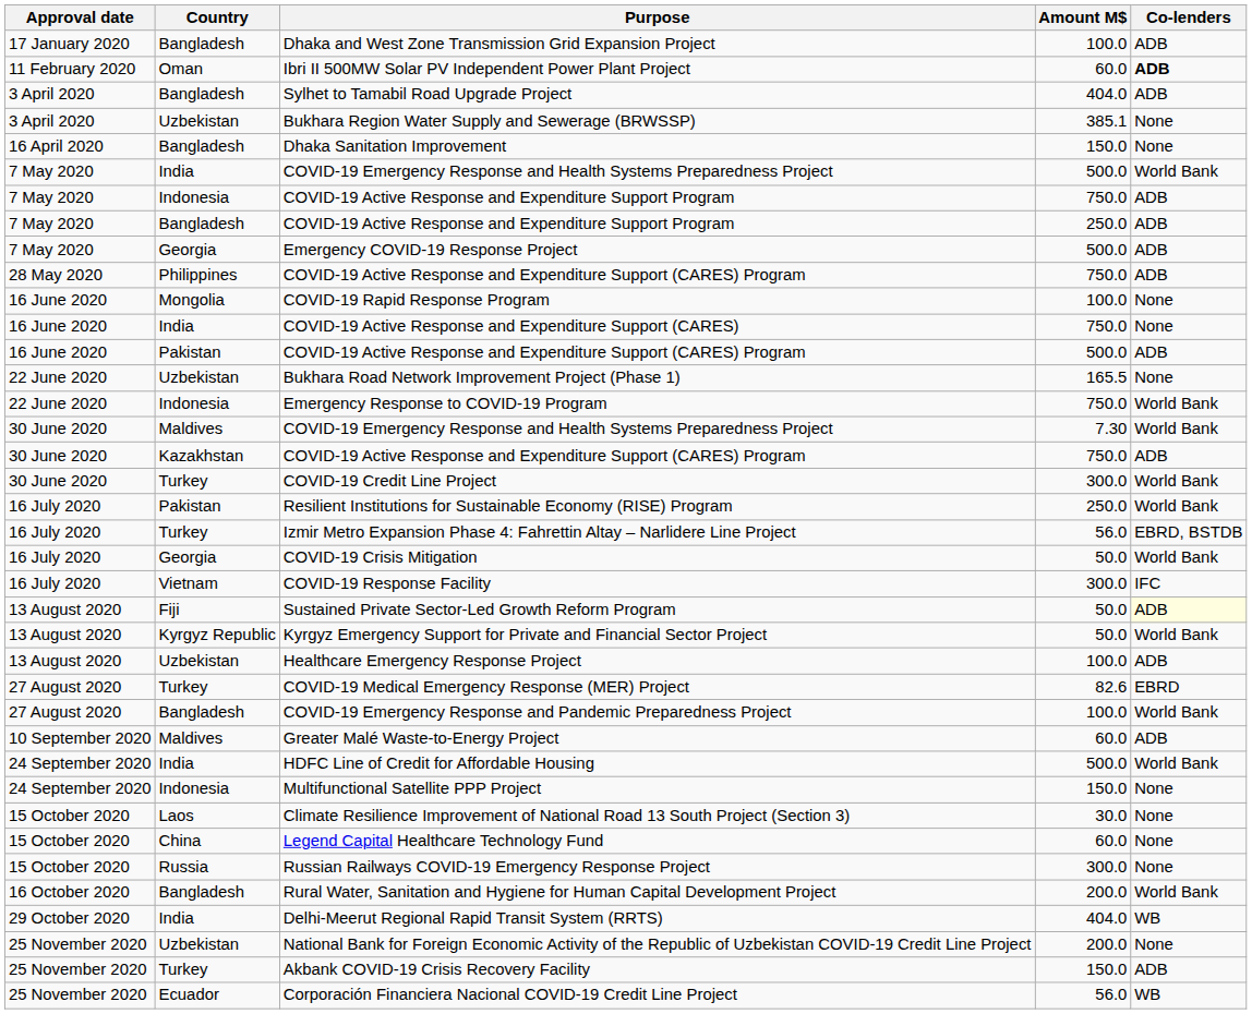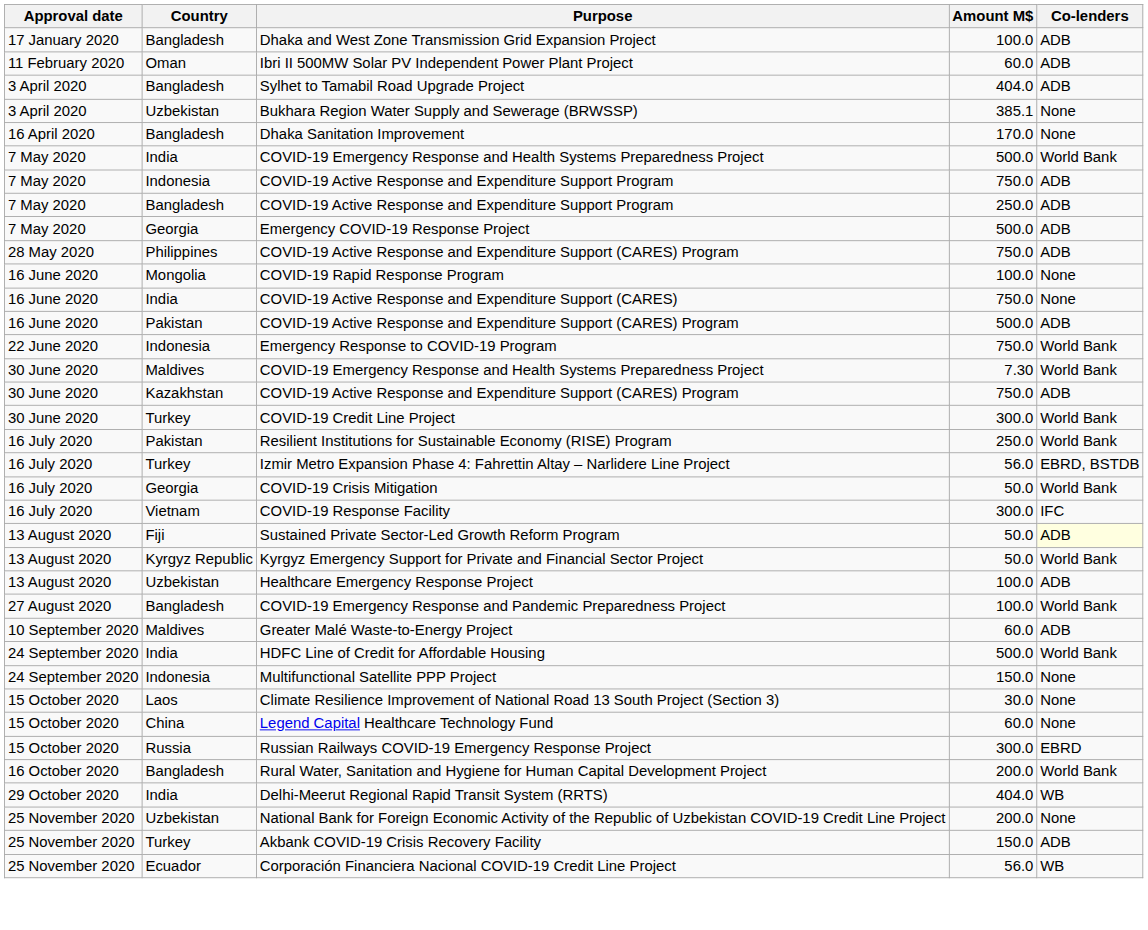 <table class="wikitable sortable">
 <tr>
 <th>Approval date</th>
 <th>Country</th>
 <th>Purpose</th>
 <th>Amount M$</th>
 <th>Co-lenders</th>
 </tr>
 <tr>
 <td>17 January 2020</td>
 <td>Bangladesh</td>
 <td>Dhaka and West Zone Transmission Grid Expansion Project</td>
 <td style="text-align:right">100.0</td>
 <td>ADB</td>
 </tr>
 <tr>
 <td>11 February 2020</td>
 <td>Oman</td>
 <td>Ibri II 500MW Solar PV Independent Power Plant Project</td>
 <td style="text-align:right">60.0</td>
-<td><strong>ADB</strong></td>
+<td>ADB</td>
 </tr>
 <tr>
 <td>3 April 2020</td>
 <td>Bangladesh</td>
 <td>Sylhet to Tamabil Road Upgrade Project</td>
 <td style="text-align:right">404.0</td>
 <td>ADB</td>
 </tr>
 <tr>
 <td>3 April 2020</td>
 <td>Uzbekistan</td>
 <td>Bukhara Region Water Supply and Sewerage (BRWSSP)</td>
 <td style="text-align:right">385.1</td>
 <td>None</td>
 </tr>
 <tr>
 <td>16 April 2020</td>
 <td>Bangladesh</td>
 <td>Dhaka Sanitation Improvement</td>
-<td style="text-align:right">150.0</td>
+<td style="text-align:right">170.0</td>
 <td>None</td>
 </tr>
 <tr>
 <td>7 May 2020</td>
 <td>India</td>
 <td>COVID-19 Emergency Response and Health Systems Preparedness Project</td>
 <td style="text-align:right">500.0</td>
 <td>World Bank</td>
 </tr>
 <tr>
 <td>7 May 2020</td>
 <td>Indonesia</td>
 <td>COVID-19 Active Response and Expenditure Support Program</td>
 <td style="text-align:right">750.0</td>
 <td>ADB</td>
 </tr>
 <tr>
 <td>7 May 2020</td>
 <td>Bangladesh</td>
 <td>COVID-19 Active Response and Expenditure Support Program</td>
 <td style="text-align:right">250.0</td>
 <td>ADB</td>
 </tr>
 <tr>
 <td>7 May 2020</td>
 <td>Georgia</td>
 <td>Emergency COVID-19 Response Project</td>
 <td style="text-align:right">500.0</td>
 <td>ADB</td>
 </tr>
 <tr>
 <td>28 May 2020</td>
 <td>Philippines</td>
 <td>COVID-19 Active Response and Expenditure Support (CARES) Program</td>
 <td style="text-align:right">750.0</td>
 <td>ADB</td>
 </tr>
 <tr>
 <td>16 June 2020</td>
 <td>Mongolia</td>
 <td>COVID-19 Rapid Response Program</td>
 <td style="text-align:right">100.0</td>
 <td>None</td>
 </tr>
 <tr>
 <td>16 June 2020</td>
 <td>India</td>
 <td>COVID-19 Active Response and Expenditure Support (CARES)</td>
 <td style="text-align:right">750.0</td>
 <td>None</td>
 </tr>
 <tr>
 <td>16 June 2020</td>
 <td>Pakistan</td>
 <td>COVID-19 Active Response and Expenditure Support (CARES) Program</td>
 <td style="text-align:right">500.0</td>
 <td>ADB</td>
-</tr>
-<tr>
-<td>22 June 2020</td>
-<td>Uzbekistan</td>
-<td>Bukhara Road Network Improvement Project (Phase 1)</td>
-<td style="text-align:right">165.5</td>
-<td>None</td>
 </tr>
 <tr>
 <td>22 June 2020</td>
 <td>Indonesia</td>
 <td>Emergency Response to COVID-19 Program</td>
 <td style="text-align:right">750.0</td>
 <td>World Bank</td>
 </tr>
 <tr>
 <td>30 June 2020</td>
 <td>Maldives</td>
 <td>COVID-19 Emergency Response and Health Systems Preparedness Project</td>
 <td style="text-align:right">7.30</td>
 <td>World Bank</td>
 </tr>
 <tr>
 <td>30 June 2020</td>
 <td>Kazakhstan</td>
 <td>COVID-19 Active Response and Expenditure Support (CARES) Program</td>
 <td style="text-align:right">750.0</td>
 <td>ADB</td>
 </tr>
 <tr>
 <td>30 June 2020</td>
 <td>Turkey</td>
 <td>COVID-19 Credit Line Project</td>
 <td style="text-align:right">300.0</td>
 <td>World Bank</td>
 </tr>
 <tr>
 <td>16 July 2020</td>
 <td>Pakistan</td>
 <td>Resilient Institutions for Sustainable Economy (RISE) Program</td>
 <td style="text-align:right">250.0</td>
 <td>World Bank</td>
 </tr>
 <tr>
 <td>16 July 2020</td>
 <td>Turkey</td>
 <td>Izmir Metro Expansion Phase 4: Fahrettin Altay – Narlidere Line Project</td>
 <td style="text-align:right">56.0</td>
 <td>EBRD, BSTDB</td>
 </tr>
 <tr>
 <td>16 July 2020</td>
 <td>Georgia</td>
 <td>COVID-19 Crisis Mitigation</td>
 <td style="text-align:right">50.0</td>
 <td>World Bank</td>
 </tr>
 <tr>
 <td>16 July 2020</td>
 <td>Vietnam</td>
 <td>COVID-19 Response Facility</td>
 <td style="text-align:right">300.0</td>
 <td>IFC</td>
 </tr>
 <tr>
 <td>13 August 2020</td>
 <td>Fiji</td>
 <td>Sustained Private Sector-Led Growth Reform Program</td>
 <td style="text-align:right">50.0</td>
 <td style="background: lightyellow;">ADB</td>
 </tr>
 <tr>
 <td>13 August 2020</td>
 <td>Kyrgyz Republic</td>
 <td>Kyrgyz Emergency Support for Private and Financial Sector Project</td>
 <td style="text-align:right">50.0</td>
 <td>World Bank</td>
 </tr>
 <tr>
 <td>13 August 2020</td>
 <td>Uzbekistan</td>
 <td>Healthcare Emergency Response Project</td>
 <td style="text-align:right">100.0</td>
 <td>ADB</td>
 </tr>
 <tr>
 <td>27 August 2020</td>
-<td>Turkey</td>
-<td>COVID-19 Medical Emergency Response (MER) Project</td>
-<td style="text-align:right">82.6</td>
-<td>EBRD</td>
-</tr>
-<tr>
-<td>27 August 2020</td>
 <td>Bangladesh</td>
 <td>COVID-19 Emergency Response and Pandemic Preparedness Project</td>
 <td style="text-align:right">100.0</td>
 <td>World Bank</td>
 </tr>
 <tr>
 <td>10 September 2020</td>
 <td>Maldives</td>
 <td>Greater Malé Waste-to-Energy Project</td>
 <td style="text-align:right">60.0</td>
 <td>ADB</td>
 </tr>
 <tr>
 <td>24 September 2020</td>
 <td>India</td>
 <td>HDFC Line of Credit for Affordable Housing</td>
 <td style="text-align:right">500.0</td>
 <td>World Bank</td>
 </tr>
 <tr>
 <td>24 September 2020</td>
 <td>Indonesia</td>
 <td>Multifunctional Satellite PPP Project</td>
 <td style="text-align:right">150.0</td>
 <td>None</td>
 </tr>
 <tr>
 <td>15 October 2020</td>
 <td>Laos</td>
 <td>Climate Resilience Improvement of National Road 13 South Project (Section 3)</td>
 <td style="text-align:right">30.0</td>
 <td>None</td>
 </tr>
 <tr>
 <td>15 October 2020</td>
 <td>China</td>
 <td><a href='#'>Legend Capital</a> Healthcare Technology Fund</td>
 <td style="text-align:right">60.0</td>
 <td>None</td>
 </tr>
 <tr>
 <td>15 October 2020</td>
 <td>Russia</td>
 <td>Russian Railways COVID-19 Emergency Response Project</td>
 <td style="text-align:right">300.0</td>
-<td>None</td>
+<td>EBRD</td>
 </tr>
 <tr>
 <td>16 October 2020</td>
 <td>Bangladesh</td>
 <td>Rural Water, Sanitation and Hygiene for Human Capital Development Project</td>
 <td style="text-align:right">200.0</td>
 <td>World Bank</td>
 </tr>
 <tr>
 <td>29 October 2020</td>
 <td>India</td>
 <td>Delhi-Meerut Regional Rapid Transit System (RRTS)</td>
 <td style="text-align:right">404.0</td>
 <td>WB</td>
 </tr>
 <tr>
 <td>25 November 2020</td>
 <td>Uzbekistan</td>
 <td>National Bank for Foreign Economic Activity of the Republic of Uzbekistan COVID-19 Credit Line Project</td>
 <td style="text-align:right">200.0</td>
 <td>None</td>
 </tr>
 <tr>
 <td>25 November 2020</td>
 <td>Turkey</td>
 <td>Akbank COVID-19 Crisis Recovery Facility</td>
 <td style="text-align:right">150.0</td>
 <td>ADB</td>
 </tr>
 <tr>
 <td>25 November 2020</td>
 <td>Ecuador</td>
 <td>Corporación Financiera Nacional COVID-19 Credit Line Project</td>
 <td style="text-align:right">56.0</td>
 <td>WB</td>
 </tr>
 </table>
